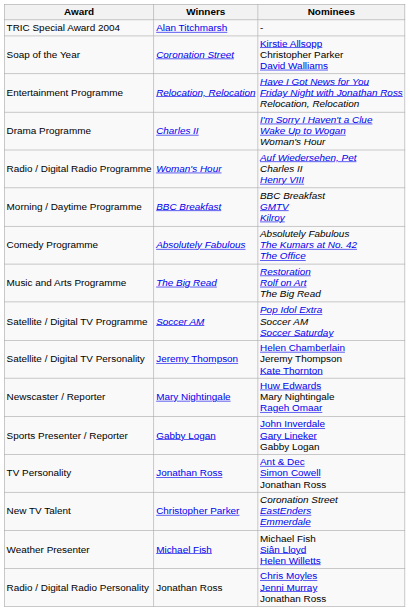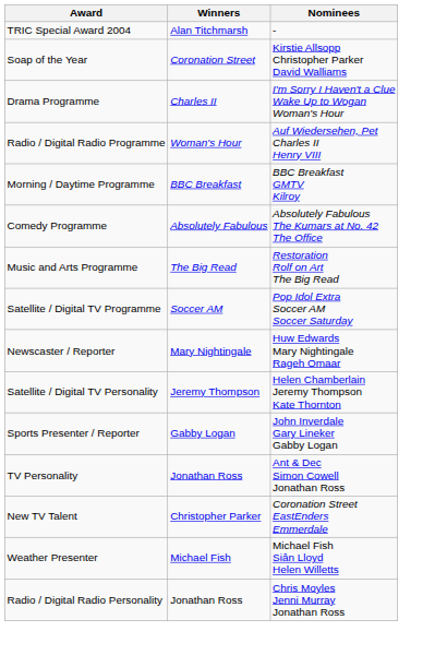 <table class="wikitable">
 <tr>
 <th>Award</th>
 <th>Winners</th>
 <th>Nominees</th>
 </tr>
 <tr>
 <td>TRIC Special Award 2004</td>
 <td><a href='#'>Alan Titchmarsh</a></td>
 <td>-</td>
 </tr>
 <tr>
 <td>Soap of the Year</td>
 <td><em><a href='#'>Coronation Street</a></em></td>
 <td><a href='#'>Kirstie Allsopp</a> <br>Christopher Parker <br><a href='#'>David Walliams</a></td>
-</tr>
-<tr>
-<td>Entertainment Programme</td>
-<td><em><a href='#'>Relocation, Relocation</a></em></td>
-<td><em><a href='#'>Have I Got News for You</a> <br><a href='#'>Friday Night with Jonathan Ross</a> <br>Relocation, Relocation</em></td>
 </tr>
 <tr>
 <td>Drama Programme</td>
 <td><em><a href='#'>Charles II</a></em></td>
 <td><em><a href='#'>I'm Sorry I Haven't a Clue</a> <br><a href='#'>Wake Up to Wogan</a> <br>Woman's Hour</em></td>
 </tr>
 <tr>
 <td>Radio / Digital Radio Programme</td>
 <td><em><a href='#'>Woman's Hour</a></em></td>
 <td><em><a href='#'>Auf Wiedersehen, Pet</a> <br>Charles II <br><a href='#'>Henry VIII</a></em></td>
 </tr>
 <tr>
 <td>Morning / Daytime Programme</td>
 <td><em><a href='#'>BBC Breakfast</a></em></td>
 <td><em>BBC Breakfast <br><a href='#'>GMTV</a> <br><a href='#'>Kilroy</a></em></td>
 </tr>
 <tr>
 <td>Comedy Programme</td>
 <td><em><a href='#'>Absolutely Fabulous</a></em></td>
 <td><em>Absolutely Fabulous <br><a href='#'>The Kumars at No. 42</a> <br><a href='#'>The Office</a></em></td>
 </tr>
 <tr>
 <td>Music and Arts Programme</td>
 <td><em><a href='#'>The Big Read</a></em></td>
 <td><em><a href='#'>Restoration</a> <br><a href='#'>Rolf on Art</a> <br>The Big Read</em></td>
 </tr>
 <tr>
 <td>Satellite / Digital TV Programme</td>
 <td><em><a href='#'>Soccer AM</a></em></td>
 <td><em><a href='#'>Pop Idol Extra</a> <br>Soccer AM <br><a href='#'>Soccer Saturday</a></em></td>
 </tr>
 <tr>
+<td>Newscaster / Reporter</td>
+<td><a href='#'>Mary Nightingale</a></td>
+<td><a href='#'>Huw Edwards</a> <br>Mary Nightingale <br><a href='#'>Rageh Omaar</a></td>
+</tr>
+<tr>
 <td>Satellite / Digital TV Personality</td>
 <td><a href='#'>Jeremy Thompson</a></td>
 <td><a href='#'>Helen Chamberlain</a> <br>Jeremy Thompson <br><a href='#'>Kate Thornton</a></td>
-</tr>
-<tr>
-<td>Newscaster / Reporter</td>
-<td><a href='#'>Mary Nightingale</a></td>
-<td><a href='#'>Huw Edwards</a> <br>Mary Nightingale <br><a href='#'>Rageh Omaar</a></td>
 </tr>
 <tr>
 <td>Sports Presenter / Reporter</td>
 <td><a href='#'>Gabby Logan</a></td>
 <td><a href='#'>John Inverdale</a> <br><a href='#'>Gary Lineker</a> <br>Gabby Logan</td>
 </tr>
 <tr>
 <td>TV Personality</td>
 <td><a href='#'>Jonathan Ross</a></td>
 <td><a href='#'>Ant & Dec</a> <br><a href='#'>Simon Cowell</a> <br>Jonathan Ross</td>
 </tr>
 <tr>
 <td>New TV Talent</td>
 <td><a href='#'>Christopher Parker</a></td>
 <td><em>Coronation Street <br><a href='#'>EastEnders</a> <br><a href='#'>Emmerdale</a></em></td>
 </tr>
 <tr>
 <td>Weather Presenter</td>
 <td><a href='#'>Michael Fish</a></td>
 <td>Michael Fish <br><a href='#'>Siân Lloyd</a> <br><a href='#'>Helen Willetts</a></td>
 </tr>
 <tr>
 <td>Radio / Digital Radio Personality</td>
 <td>Jonathan Ross</td>
 <td><a href='#'>Chris Moyles</a> <br><a href='#'>Jenni Murray</a> <br>Jonathan Ross</td>
 </tr>
 </table>
